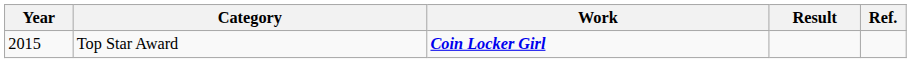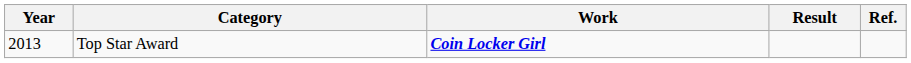 <table class="wikitable sortable plainrowheaders" style="font-size:98%">
 <tr>
 <th scope="col" style="width:6%;">Year</th>
 <th scope="col" style="width:31%;">Category</th>
 <th scope="col" style="width:30%;">Work</th>
 <th scope="col" style="width:8%;">Result</th>
 <th scope="col" style="width:4%;">Ref.</th>
 </tr>
 <tr>
-<td>2015</td>
+<td>2013</td>
 <td>Top Star Award</td>
 <td><strong><em><a href='#'>Coin Locker Girl</a></em></strong></td>
 <td></td>
 <td></td>
 </tr>
 </table>
